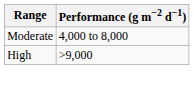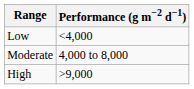 <table class="wikitable">
 <tr>
 <th>Range</th>
 <th>Performance (g m<sup>−2</sup> d<sup>−1</sup>)</th>
+</tr>
+<tr>
+<td>Low</td>
+<td><4,000</td>
 </tr>
 <tr>
 <td>Moderate</td>
 <td>4,000 to 8,000</td>
 </tr>
 <tr>
 <td>High</td>
 <td>>9,000</td>
 </tr>
 </table>
